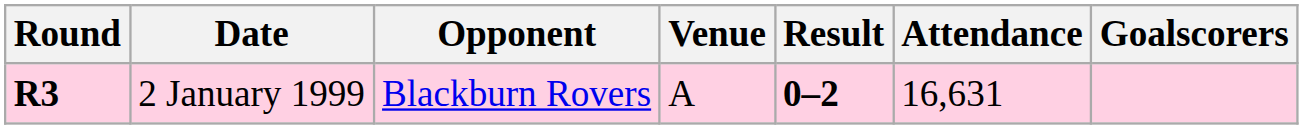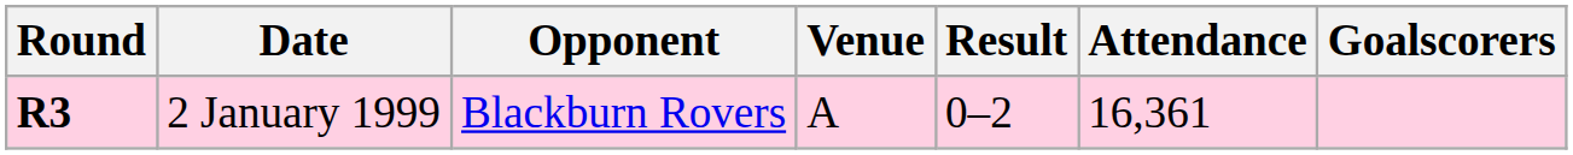 <table class="wikitable">
 <tr>
 <th>Round</th>
 <th>Date</th>
 <th>Opponent</th>
 <th>Venue</th>
 <th>Result</th>
 <th>Attendance</th>
 <th>Goalscorers</th>
 </tr>
 <tr style="background-color: #ffd0e3;">
 <td><strong>R3</strong></td>
 <td>2 January 1999</td>
 <td><a href='#'>Blackburn Rovers</a></td>
 <td>A</td>
-<td><strong>0–2</strong></td>
-<td>16,631</td>
+<td>0–2</td>
+<td>16,361</td>
 <td></td>
 </tr>
 </table>
